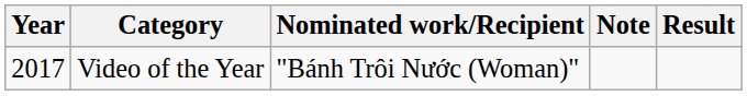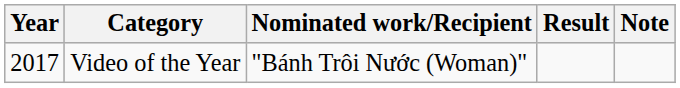 <table class="wikitable">
 <tr>
 <th>Year</th>
 <th>Category</th>
 <th>Nominated work/Recipient</th>
+<th>Result</th>
 <th>Note</th>
-<th>Result</th>
 </tr>
 <tr>
 <td>2017</td>
 <td>Video of the Year</td>
 <td>"Bánh Trôi Nước (Woman)"</td>
 <td></td>
 <td></td>
 </tr>
 </table>
